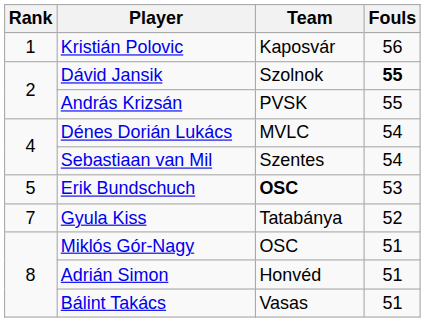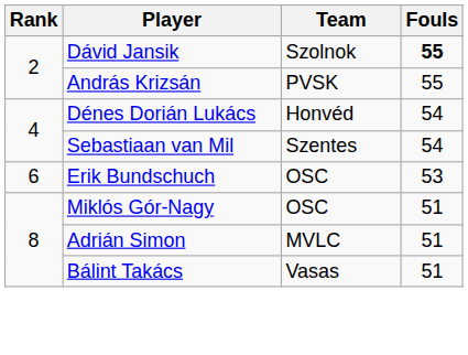 <table class="wikitable" style="text-align:center">
 <tr>
 <th>Rank</th>
 <th width="170">Player</th>
 <th width="90">Team</th>
 <th>Fouls</th>
-</tr>
-<tr>
-<td rowspan="1">1</td>
-<td align="left"> <a href='#'>Kristián Polovic</a></td>
-<td align="left"> Kaposvár</td>
-<td>56</td>
 </tr>
 <tr>
 <td rowspan="2">2</td>
 <td align="left"> <a href='#'>Dávid Jansik</a></td>
 <td align="left"> Szolnok</td>
 <td><strong>55</strong></td>
 </tr>
 <tr>
 <td align="left"> <a href='#'>András Krizsán</a></td>
 <td align="left"> PVSK</td>
 <td>55</td>
 </tr>
 <tr>
 <td rowspan="2">4</td>
 <td align="left"> <a href='#'>Dénes Dorián Lukács</a></td>
-<td align="left"> MVLC</td>
+<td align="left"> Honvéd</td>
 <td>54</td>
 </tr>
 <tr>
 <td align="left"> <a href='#'>Sebastiaan van Mil</a></td>
 <td align="left"> Szentes</td>
 <td>54</td>
 </tr>
 <tr>
-<td rowspan="1">5</td>
+<td rowspan="1">6</td>
 <td align="left">  <a href='#'>Erik Bundschuch</a></td>
-<td align="left"><strong> OSC</strong></td>
+<td align="left"> OSC</td>
 <td>53</td>
-</tr>
-<tr>
-<td rowspan="1">7</td>
-<td align="left"> <a href='#'>Gyula Kiss</a></td>
-<td align="left"> Tatabánya</td>
-<td>52</td>
 </tr>
 <tr>
 <td rowspan="3">8</td>
 <td align="left"> <a href='#'>Miklós Gór-Nagy</a></td>
 <td align="left"> OSC</td>
 <td>51</td>
 </tr>
 <tr>
 <td align="left"> <a href='#'>Adrián Simon</a></td>
-<td align="left"> Honvéd</td>
+<td align="left"> MVLC</td>
 <td>51</td>
 </tr>
 <tr>
 <td align="left"> <a href='#'>Bálint Takács</a></td>
 <td align="left"> Vasas</td>
 <td>51</td>
 </tr>
 </table>
